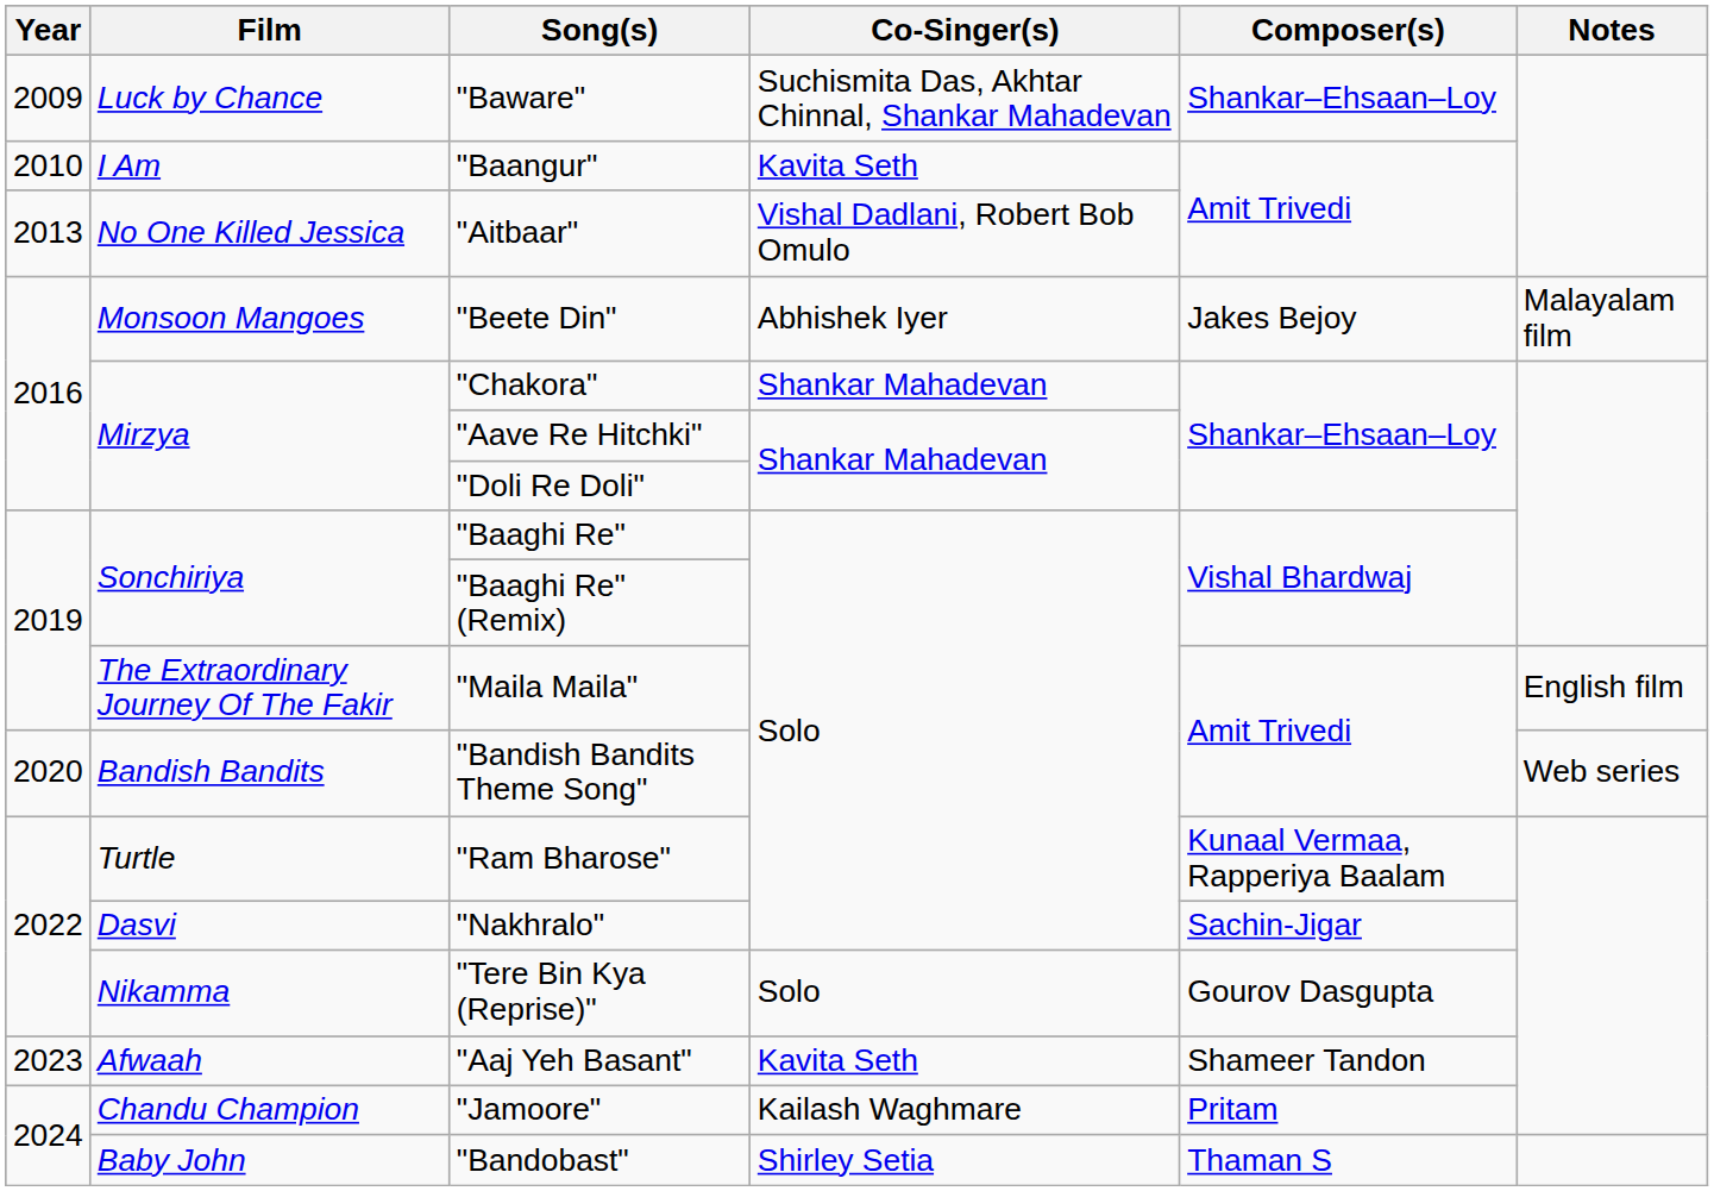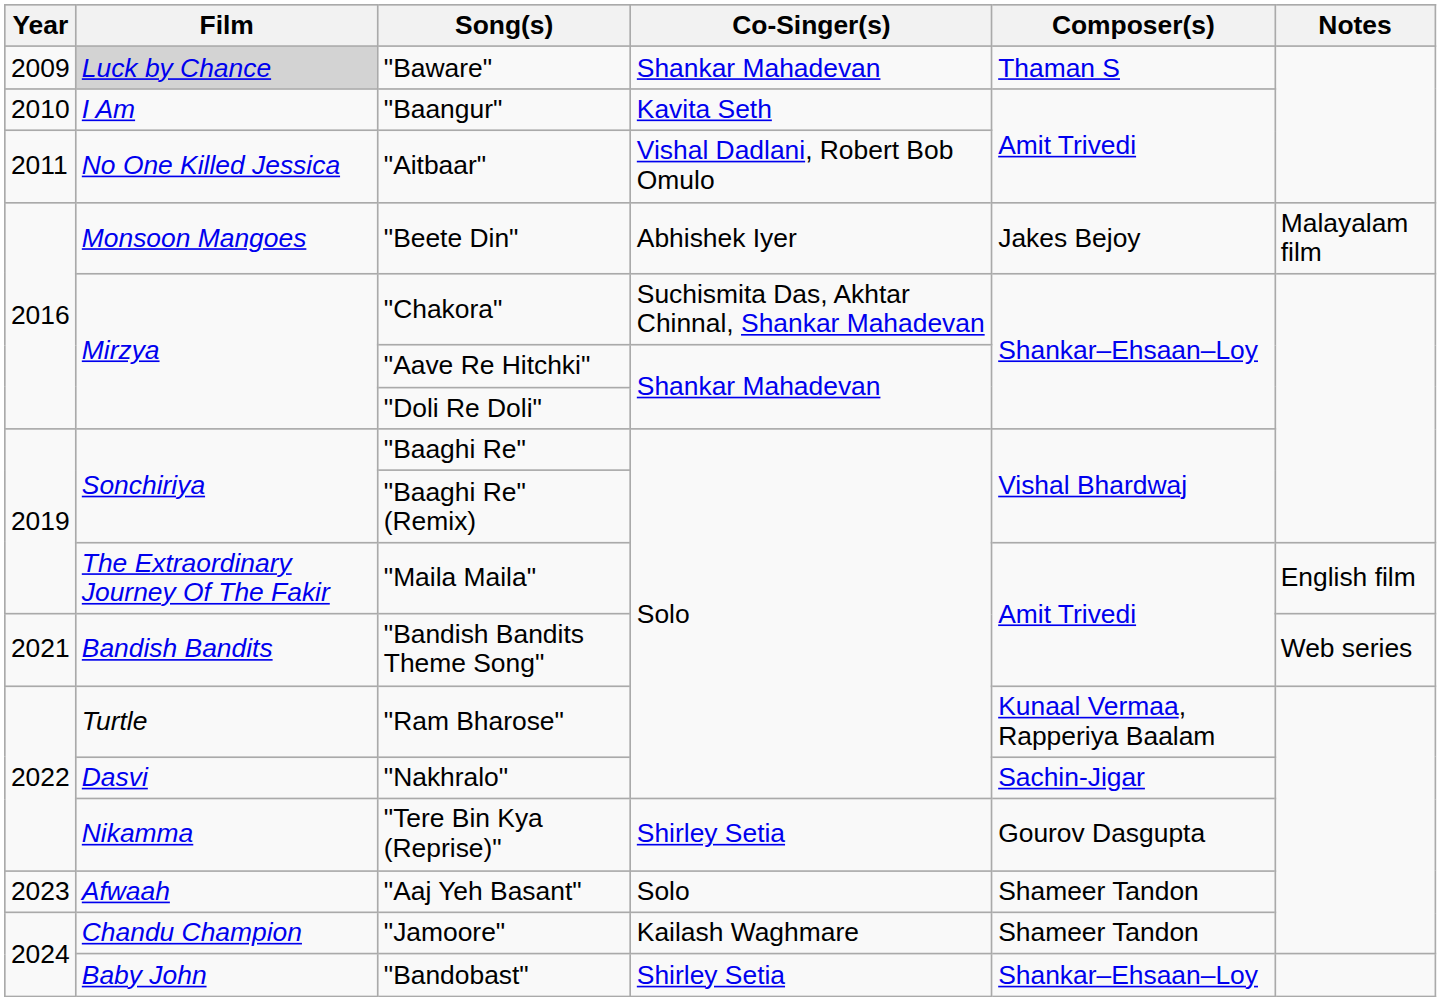 <table class="wikitable sortable">
 <tr>
 <th>Year</th>
 <th>Film</th>
 <th>Song(s)</th>
 <th>Co-Singer(s)</th>
 <th>Composer(s)</th>
 <th>Notes</th>
 </tr>
 <tr>
 <td>2009</td>
-<td><em><a href='#'>Luck by Chance</a></em></td>
+<td style="background: lightgrey;"><em><a href='#'>Luck by Chance</a></em></td>
 <td>"Baware"</td>
-<td>Suchismita Das, Akhtar Chinnal, <a href='#'>Shankar Mahadevan</a></td>
-<td><a href='#'>Shankar–Ehsaan–Loy</a></td>
+<td><a href='#'>Shankar Mahadevan</a></td>
+<td><a href='#'>Thaman S</a></td>
 <td rowspan=3></td>
 </tr>
 <tr>
 <td>2010</td>
 <td><em><a href='#'>I Am</a></em></td>
 <td>"Baangur"</td>
 <td><a href='#'>Kavita Seth</a></td>
 <td rowspan=2><a href='#'>Amit Trivedi</a></td>
 </tr>
 <tr>
-<td>2013</td>
+<td>2011</td>
 <td><em><a href='#'>No One Killed Jessica</a></em></td>
 <td>"Aitbaar"</td>
 <td><a href='#'>Vishal Dadlani</a>, Robert Bob Omulo</td>
 </tr>
 <tr>
 <td rowspan=4>2016</td>
 <td><em><a href='#'>Monsoon Mangoes</a></em></td>
 <td>"Beete Din"</td>
 <td>Abhishek Iyer</td>
 <td>Jakes Bejoy</td>
 <td>Malayalam film</td>
 </tr>
 <tr>
 <td rowspan="3"><em><a href='#'>Mirzya</a></em></td>
 <td>"Chakora"</td>
-<td><a href='#'>Shankar Mahadevan</a></td>
+<td>Suchismita Das, Akhtar Chinnal, <a href='#'>Shankar Mahadevan</a></td>
 <td rowspan="3"><a href='#'>Shankar–Ehsaan–Loy</a></td>
 <td rowspan=5></td>
 </tr>
 <tr>
 <td>"Aave Re Hitchki"</td>
 <td rowspan="2"><a href='#'>Shankar Mahadevan</a></td>
 </tr>
 <tr>
 <td>"Doli Re Doli"</td>
 </tr>
 <tr>
 <td rowspan="3">2019</td>
 <td rowspan="2"><em><a href='#'>Sonchiriya</a></em></td>
 <td>"Baaghi Re"</td>
 <td rowspan="6">Solo</td>
 <td rowspan="2"><a href='#'>Vishal Bhardwaj</a></td>
 </tr>
 <tr>
 <td>"Baaghi Re" (Remix)</td>
 </tr>
 <tr>
 <td><em><a href='#'>The Extraordinary Journey Of The Fakir</a></em></td>
 <td>"Maila Maila"</td>
 <td rowspan=2><a href='#'>Amit Trivedi</a></td>
 <td>English film</td>
 </tr>
 <tr>
-<td>2020</td>
+<td>2021</td>
 <td><em><a href='#'>Bandish Bandits</a></em></td>
 <td>"Bandish Bandits Theme Song"</td>
 <td>Web series</td>
 </tr>
 <tr>
 <td rowspan=3>2022</td>
 <td><em>Turtle</em></td>
 <td>"Ram Bharose"</td>
 <td><a href='#'>Kunaal Vermaa</a>, Rapperiya Baalam</td>
 <td rowspan=5></td>
 </tr>
 <tr>
 <td><em><a href='#'>Dasvi</a></em></td>
 <td>"Nakhralo"</td>
 <td><a href='#'>Sachin-Jigar</a></td>
 </tr>
 <tr>
 <td><em><a href='#'>Nikamma</a></em></td>
 <td>"Tere Bin Kya (Reprise)"</td>
-<td>Solo</td>
+<td><a href='#'>Shirley Setia</a></td>
 <td>Gourov Dasgupta</td>
 </tr>
 <tr>
 <td>2023</td>
 <td><em><a href='#'>Afwaah</a></em></td>
 <td>"Aaj Yeh Basant"</td>
-<td><a href='#'>Kavita Seth</a></td>
+<td>Solo</td>
 <td>Shameer Tandon</td>
 </tr>
 <tr>
 <td rowspan=2>2024</td>
 <td><em><a href='#'>Chandu Champion</a></em></td>
 <td>"Jamoore"</td>
 <td>Kailash Waghmare</td>
-<td><a href='#'>Pritam</a></td>
+<td>Shameer Tandon</td>
 </tr>
 <tr>
 <td><em><a href='#'>Baby John</a></em></td>
 <td>"Bandobast"</td>
 <td><a href='#'>Shirley Setia</a></td>
-<td><a href='#'>Thaman S</a></td>
+<td><a href='#'>Shankar–Ehsaan–Loy</a></td>
 <td></td>
 </tr>
 </table>
